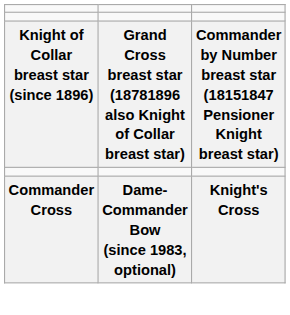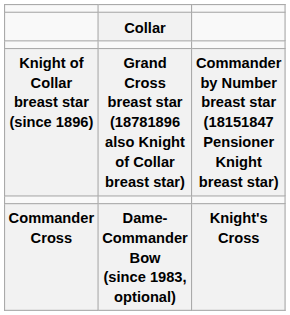 <table class="wikitable">
 <tr>
 <td></td>
 <td></td>
+<td></td>
+</tr>
+<tr>
+<td></td>
+<th><small>Collar</small></th>
 <td></td>
 </tr>
 <tr valign=top align=center>
 <td width=33,33%></td>
 <td width=33,33%></td>
 <td width=33,33%></td>
 </tr>
 <tr valign=top align=center>
 <th width=33,33%><small>Knight of Collar breast star<br>(since 1896)</small></th>
 <th width=33,33%><small>Grand Cross breast star<br>(18781896 also Knight of Collar breast star)</small></th>
 <th width=33,33%><small>Commander by Number breast star<br>(18151847 Pensioner Knight breast star)</small></th>
 </tr>
 <tr valign=top align=center>
 <td width=33,33%></td>
 <td width=33,33%></td>
 <td width=33,33%></td>
 </tr>
 <tr valign=top align=center>
 <th width=33,33%><small>Commander Cross</small></th>
 <th width=33,33%><small>Dame-Commander Bow<br>(since 1983, optional)</small></th>
 <th width=33,33%><small>Knight's Cross</small></th>
 </tr>
 </table>
